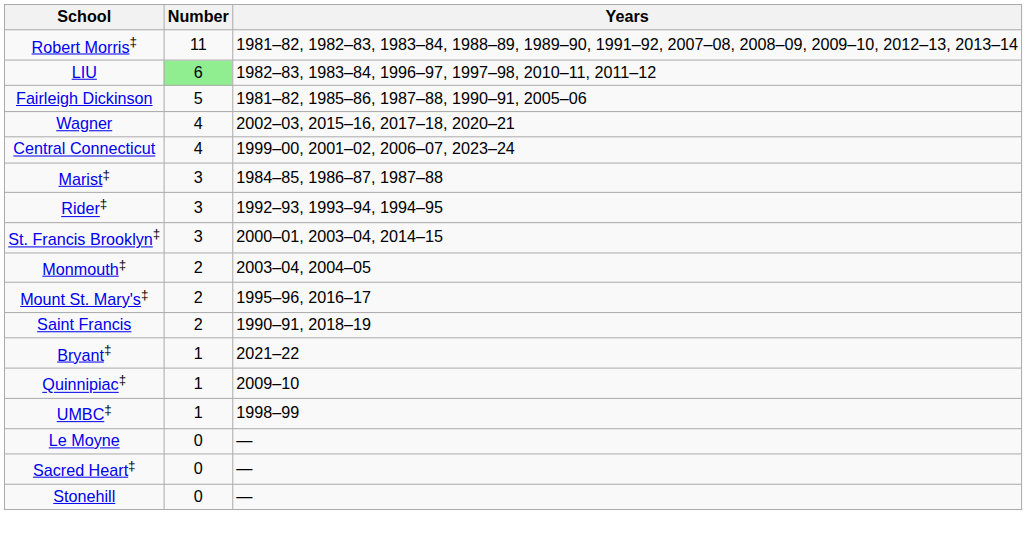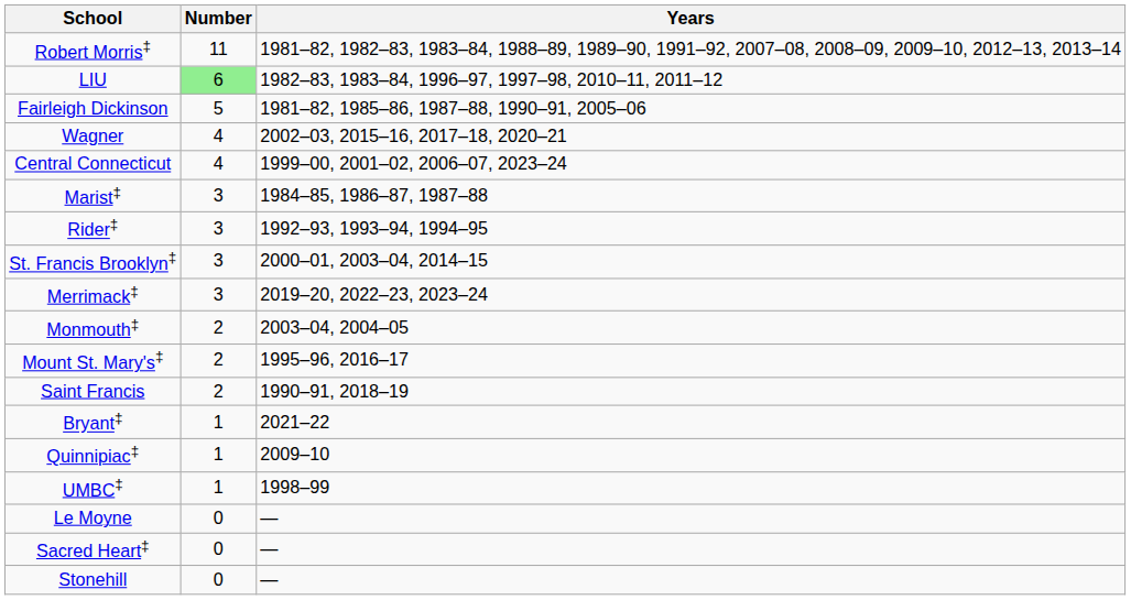 <table class="wikitable sortable" style="text-align:center;">
 <tr>
 <th>School</th>
 <th>Number</th>
 <th class=unsortable>Years</th>
 </tr>
 <tr>
 <td><a href='#'>Robert Morris</a><sup>‡</sup></td>
 <td>11</td>
 <td align=left>1981–82, 1982–83, 1983–84, 1988–89, 1989–90, 1991–92, 2007–08, 2008–09, 2009–10, 2012–13, 2013–14</td>
 </tr>
 <tr>
 <td><a href='#'>LIU</a></td>
 <td style="background: lightgreen;">6</td>
 <td align=left>1982–83, 1983–84, 1996–97, 1997–98, 2010–11, 2011–12</td>
 </tr>
 <tr>
 <td><a href='#'>Fairleigh Dickinson</a></td>
 <td>5</td>
 <td align=left>1981–82, 1985–86, 1987–88, 1990–91, 2005–06</td>
 </tr>
 <tr>
 <td><a href='#'>Wagner</a></td>
 <td>4</td>
 <td align=left>2002–03, 2015–16, 2017–18, 2020–21</td>
 </tr>
 <tr>
 <td><a href='#'>Central Connecticut</a></td>
 <td>4</td>
 <td align=left>1999–00, 2001–02, 2006–07, 2023–24</td>
 </tr>
 <tr>
 <td><a href='#'>Marist</a><sup>‡</sup></td>
 <td>3</td>
 <td align=left>1984–85, 1986–87, 1987–88</td>
 </tr>
 <tr>
 <td><a href='#'>Rider</a><sup>‡</sup></td>
 <td>3</td>
 <td align=left>1992–93, 1993–94, 1994–95</td>
 </tr>
 <tr>
 <td style="white-space: nowrap;"><a href='#'>St. Francis Brooklyn</a><sup>‡</sup></td>
 <td>3</td>
 <td align=left>2000–01, 2003–04, 2014–15</td>
 </tr>
 <tr>
+<td><a href='#'>Merrimack</a><sup>‡</sup></td>
+<td>3</td>
+<td align=left>2019–20, 2022–23, 2023–24</td>
+</tr>
+<tr>
 <td><a href='#'>Monmouth</a><sup>‡</sup></td>
 <td>2</td>
 <td align=left>2003–04, 2004–05</td>
 </tr>
 <tr>
 <td><a href='#'>Mount St. Mary's</a><sup>‡</sup></td>
 <td>2</td>
 <td align=left>1995–96, 2016–17</td>
 </tr>
 <tr>
 <td><a href='#'>Saint Francis</a></td>
 <td>2</td>
 <td align=left>1990–91, 2018–19</td>
 </tr>
 <tr>
 <td><a href='#'>Bryant</a><sup>‡</sup></td>
 <td>1</td>
 <td align=left>2021–22</td>
 </tr>
 <tr>
 <td><a href='#'>Quinnipiac</a><sup>‡</sup></td>
 <td>1</td>
 <td align=left>2009–10</td>
 </tr>
 <tr>
 <td><a href='#'>UMBC</a><sup>‡</sup></td>
 <td>1</td>
 <td align=left>1998–99</td>
 </tr>
 <tr>
 <td><a href='#'>Le Moyne</a></td>
 <td>0</td>
 <td align=left>—</td>
 </tr>
 <tr>
 <td><a href='#'>Sacred Heart</a><sup>‡</sup></td>
 <td>0</td>
 <td align=left>—</td>
 </tr>
 <tr>
 <td><a href='#'>Stonehill</a></td>
 <td>0</td>
 <td align=left>—</td>
 </tr>
 </table>
